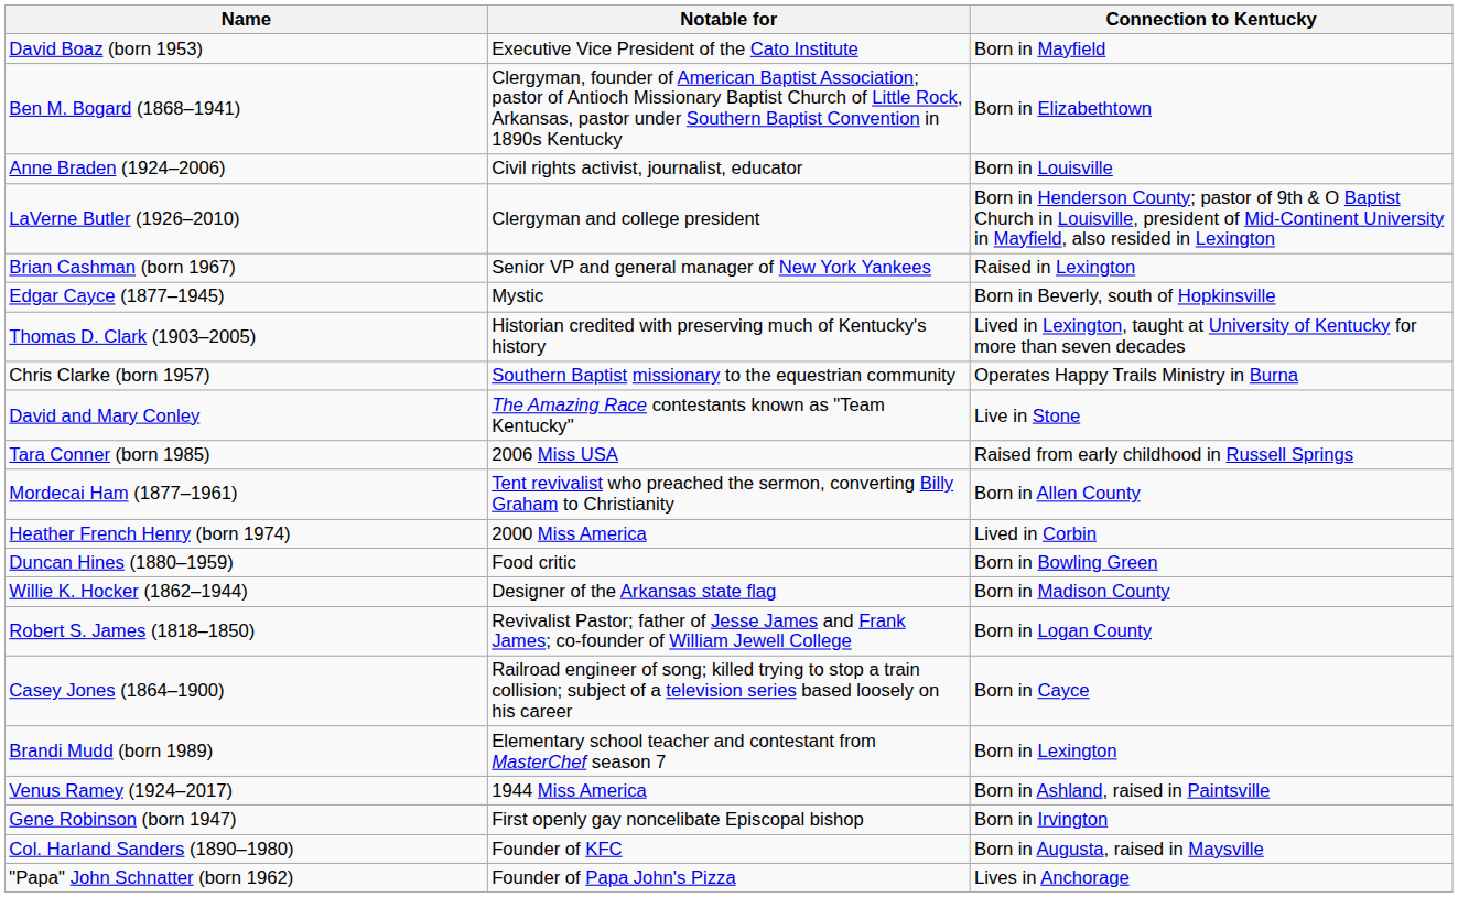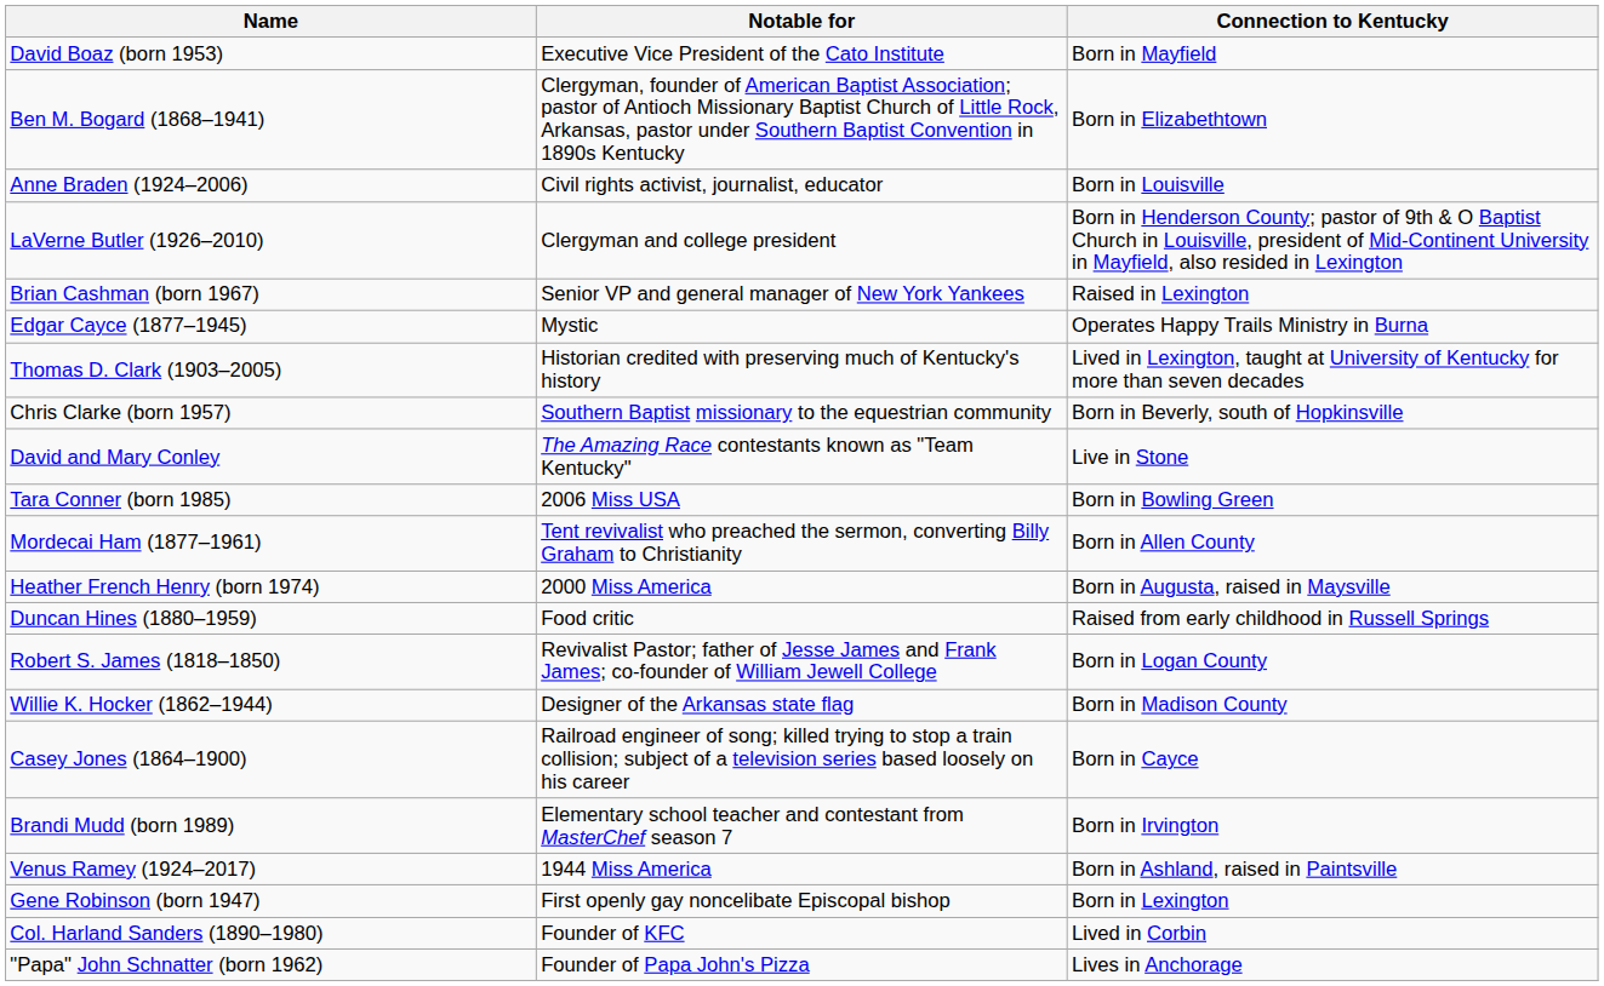 <table class="wikitable" width=100%>
 <tr>
 <th width=33%>Name</th>
 <th width=33%>Notable for</th>
 <th width=33%>Connection to Kentucky</th>
 </tr>
 <tr>
 <td><a href='#'>David Boaz</a> (born 1953)</td>
 <td>Executive Vice President of the <a href='#'>Cato Institute</a></td>
 <td>Born in <a href='#'>Mayfield</a></td>
 </tr>
 <tr>
 <td><a href='#'>Ben M. Bogard</a> (1868–1941)</td>
 <td>Clergyman, founder of <a href='#'>American Baptist Association</a>; pastor of Antioch Missionary Baptist Church of <a href='#'>Little Rock</a>, Arkansas, pastor under <a href='#'>Southern Baptist Convention</a> in 1890s Kentucky</td>
 <td>Born in <a href='#'>Elizabethtown</a></td>
 </tr>
 <tr>
 <td><a href='#'>Anne Braden</a> (1924–2006)</td>
 <td>Civil rights activist, journalist, educator</td>
 <td>Born in <a href='#'>Louisville</a></td>
 </tr>
 <tr>
 <td><a href='#'>LaVerne Butler</a> (1926–2010)</td>
 <td>Clergyman and college president</td>
 <td>Born in <a href='#'>Henderson County</a>; pastor of 9th & O <a href='#'>Baptist</a> Church in <a href='#'>Louisville</a>, president of <a href='#'>Mid-Continent University</a> in <a href='#'>Mayfield</a>, also resided in <a href='#'>Lexington</a></td>
 </tr>
 <tr>
 <td><a href='#'>Brian Cashman</a> (born 1967)</td>
 <td>Senior VP and general manager of <a href='#'>New York Yankees</a></td>
 <td>Raised in <a href='#'>Lexington</a></td>
 </tr>
 <tr>
 <td><a href='#'>Edgar Cayce</a> (1877–1945)</td>
 <td>Mystic</td>
-<td>Born in Beverly,  south of <a href='#'>Hopkinsville</a></td>
+<td>Operates Happy Trails Ministry in <a href='#'>Burna</a></td>
 </tr>
 <tr>
 <td><a href='#'>Thomas D. Clark</a> (1903–2005)</td>
 <td>Historian credited with preserving much of Kentucky's history</td>
 <td>Lived in <a href='#'>Lexington</a>, taught at <a href='#'>University of Kentucky</a> for more than seven decades</td>
 </tr>
 <tr>
 <td>Chris Clarke (born 1957)</td>
 <td><a href='#'>Southern Baptist</a> <a href='#'>missionary</a> to the equestrian community</td>
-<td>Operates Happy Trails Ministry in <a href='#'>Burna</a></td>
+<td>Born in Beverly,  south of <a href='#'>Hopkinsville</a></td>
 </tr>
 <tr>
 <td><a href='#'>David and Mary Conley</a></td>
 <td><em><a href='#'>The Amazing Race</a></em> contestants known as "Team Kentucky"</td>
 <td>Live in <a href='#'>Stone</a></td>
 </tr>
 <tr>
 <td><a href='#'>Tara Conner</a> (born 1985)</td>
 <td>2006 <a href='#'>Miss USA</a></td>
-<td>Raised from early childhood in <a href='#'>Russell Springs</a></td>
+<td>Born in <a href='#'>Bowling Green</a></td>
 </tr>
 <tr>
 <td><a href='#'>Mordecai Ham</a> (1877–1961)</td>
 <td><a href='#'>Tent revivalist</a> who preached the sermon, converting <a href='#'>Billy Graham</a> to Christianity</td>
 <td>Born in <a href='#'>Allen County</a></td>
 </tr>
 <tr>
 <td><a href='#'>Heather French Henry</a> (born 1974)</td>
 <td>2000 <a href='#'>Miss America</a></td>
-<td>Lived in <a href='#'>Corbin</a></td>
+<td>Born in <a href='#'>Augusta</a>, raised in <a href='#'>Maysville</a></td>
 </tr>
 <tr>
 <td><a href='#'>Duncan Hines</a> (1880–1959)</td>
 <td>Food critic</td>
-<td>Born in <a href='#'>Bowling Green</a></td>
+<td>Raised from early childhood in <a href='#'>Russell Springs</a></td>
+</tr>
+<tr>
+<td><a href='#'>Robert S. James</a> (1818–1850)</td>
+<td>Revivalist Pastor; father of <a href='#'>Jesse James</a> and <a href='#'>Frank James</a>; co-founder of <a href='#'>William Jewell College</a></td>
+<td>Born in <a href='#'>Logan County</a></td>
 </tr>
 <tr>
 <td><a href='#'>Willie K. Hocker</a> (1862–1944)</td>
 <td>Designer of the <a href='#'>Arkansas state flag</a></td>
 <td>Born in <a href='#'>Madison County</a></td>
-</tr>
-<tr>
-<td><a href='#'>Robert S. James</a> (1818–1850)</td>
-<td>Revivalist Pastor; father of <a href='#'>Jesse James</a> and <a href='#'>Frank James</a>; co-founder of <a href='#'>William Jewell College</a></td>
-<td>Born in <a href='#'>Logan County</a></td>
 </tr>
 <tr>
 <td><a href='#'>Casey Jones</a> (1864–1900)</td>
 <td>Railroad engineer of song; killed trying to stop a train collision; subject of a <a href='#'>television series</a> based loosely on his career</td>
 <td>Born in <a href='#'>Cayce</a></td>
 </tr>
 <tr>
 <td><a href='#'>Brandi Mudd</a> (born 1989)</td>
 <td>Elementary school teacher and contestant from <em><a href='#'>MasterChef</a></em> season 7</td>
-<td>Born in <a href='#'>Lexington</a></td>
+<td>Born in <a href='#'>Irvington</a></td>
 </tr>
 <tr>
 <td><a href='#'>Venus Ramey</a> (1924–2017)</td>
 <td>1944 <a href='#'>Miss America</a></td>
 <td>Born in <a href='#'>Ashland</a>, raised in <a href='#'>Paintsville</a></td>
 </tr>
 <tr>
 <td><a href='#'>Gene Robinson</a> (born 1947)</td>
 <td>First openly gay noncelibate Episcopal bishop</td>
-<td>Born in <a href='#'>Irvington</a></td>
+<td>Born in <a href='#'>Lexington</a></td>
 </tr>
 <tr>
 <td><a href='#'>Col. Harland Sanders</a> (1890–1980)</td>
 <td>Founder of <a href='#'>KFC</a></td>
-<td>Born in <a href='#'>Augusta</a>, raised in <a href='#'>Maysville</a></td>
+<td>Lived in <a href='#'>Corbin</a></td>
 </tr>
 <tr>
 <td>"Papa" <a href='#'>John Schnatter</a> (born 1962)</td>
 <td>Founder of <a href='#'>Papa John's Pizza</a></td>
 <td>Lives in <a href='#'>Anchorage</a></td>
 </tr>
 </table>
